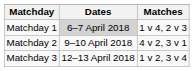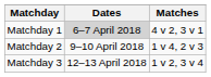 <table class="wikitable" style="text-align:center">
 <tr>
 </tr>
 <tr>
 <th>Matchday</th>
 <th>Dates</th>
 <th>Matches</th>
 </tr>
 <tr>
 <td>Matchday 1</td>
 <td style="background: lightgrey;">6–7 April 2018</td>
-<td>1 v 4, 2 v 3</td>
+<td>4 v 2, 3 v 1</td>
 </tr>
 <tr>
 <td>Matchday 2</td>
 <td>9–10 April 2018</td>
-<td>4 v 2, 3 v 1</td>
+<td>1 v 4, 2 v 3</td>
 </tr>
 <tr>
 <td>Matchday 3</td>
 <td>12–13 April 2018</td>
 <td>1 v 2, 3 v 4</td>
 </tr>
 </table>
